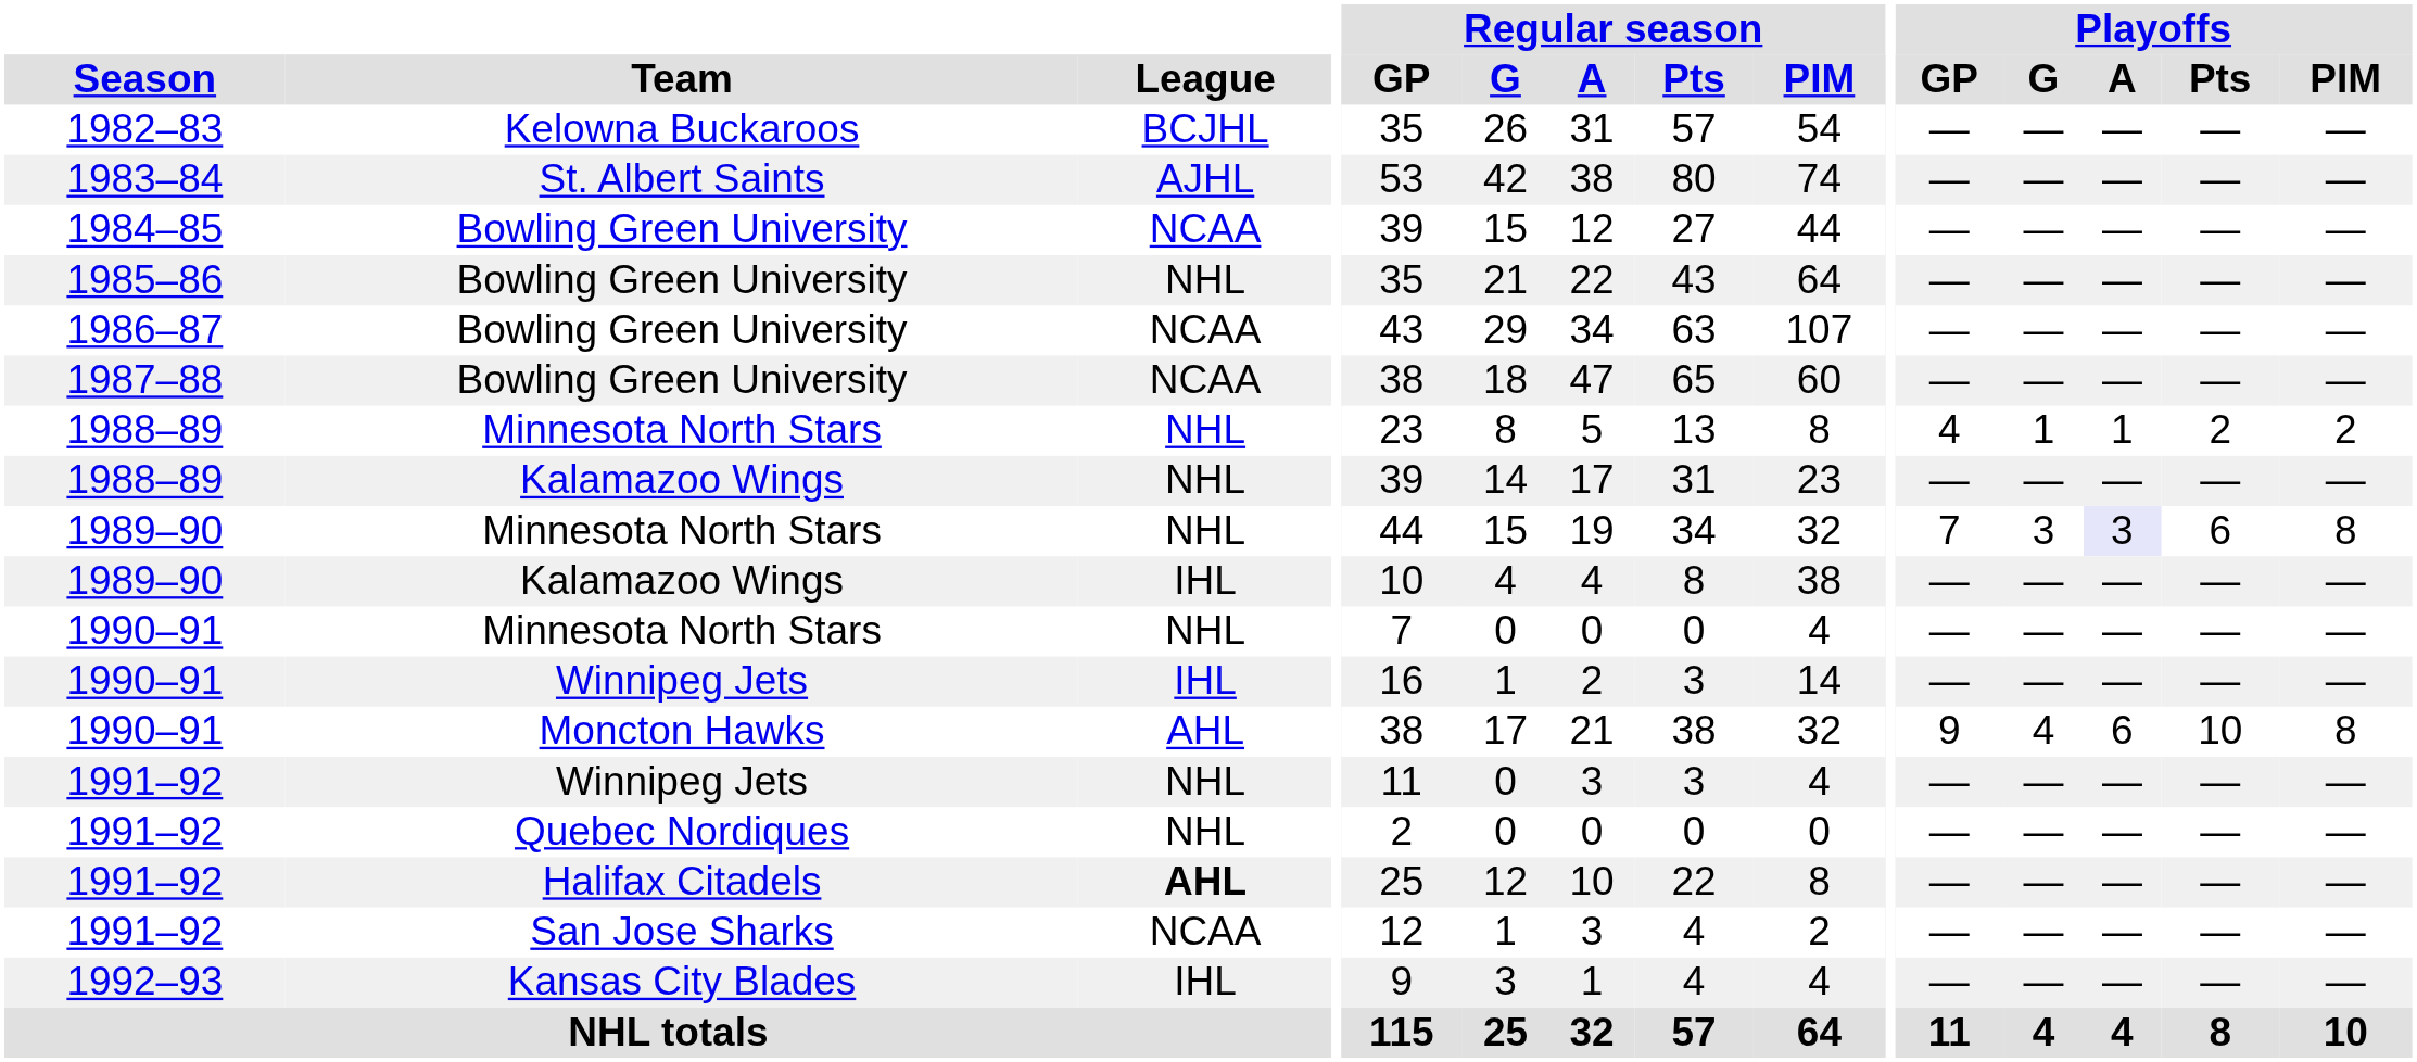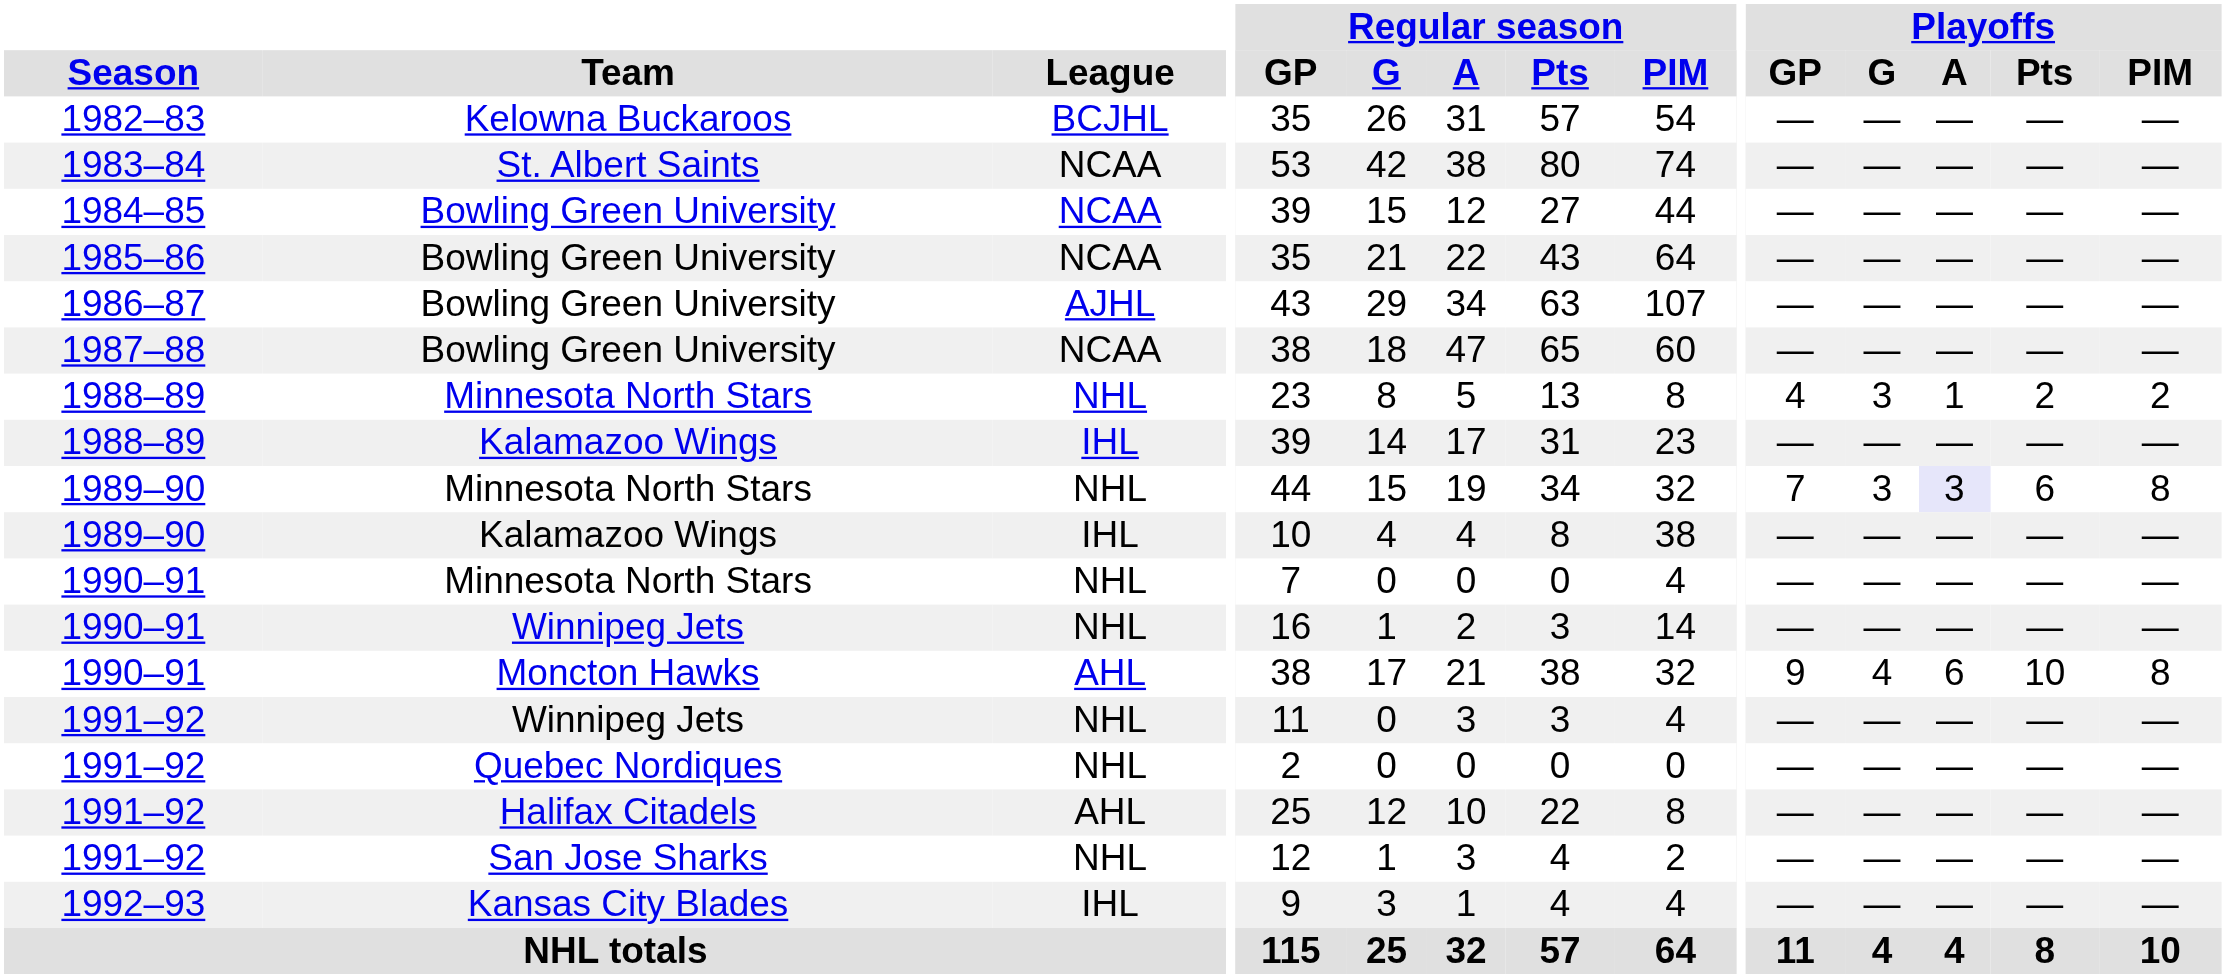 <table border="0" cellpadding="1" cellspacing="0" style="text-align:center; width:60em">
 <tr bgcolor="#e0e0e0">
 <th colspan="3" bgcolor="#ffffff"></th>
 <th rowspan="99" bgcolor="#ffffff"></th>
 <th colspan="5"><a href='#'>Regular season</a></th>
 <th rowspan="99" bgcolor="#ffffff"></th>
 <th colspan="5"><a href='#'>Playoffs</a></th>
 </tr>
 <tr bgcolor="#e0e0e0">
 <th><a href='#'>Season</a></th>
 <th>Team</th>
 <th>League</th>
 <th>GP</th>
 <th><a href='#'>G</a></th>
 <th><a href='#'>A</a></th>
 <th><a href='#'>Pts</a></th>
 <th><a href='#'>PIM</a></th>
 <th>GP</th>
 <th>G</th>
 <th>A</th>
 <th>Pts</th>
 <th>PIM</th>
 </tr>
 <tr>
 <td><a href='#'>1982–83</a></td>
 <td><a href='#'>Kelowna Buckaroos</a></td>
 <td><a href='#'>BCJHL</a></td>
 <td>35</td>
 <td>26</td>
 <td>31</td>
 <td>57</td>
 <td>54</td>
 <td>—</td>
 <td>—</td>
 <td>—</td>
 <td>—</td>
 <td>—</td>
 </tr>
 <tr bgcolor="#f0f0f0">
 <td><a href='#'>1983–84</a></td>
 <td><a href='#'>St. Albert Saints</a></td>
-<td><a href='#'>AJHL</a></td>
+<td>NCAA</td>
 <td>53</td>
 <td>42</td>
 <td>38</td>
 <td>80</td>
 <td>74</td>
 <td>—</td>
 <td>—</td>
 <td>—</td>
 <td>—</td>
 <td>—</td>
 </tr>
 <tr>
 <td><a href='#'>1984–85</a></td>
 <td><a href='#'>Bowling Green University</a></td>
 <td><a href='#'>NCAA</a></td>
 <td>39</td>
 <td>15</td>
 <td>12</td>
 <td>27</td>
 <td>44</td>
 <td>—</td>
 <td>—</td>
 <td>—</td>
 <td>—</td>
 <td>—</td>
 </tr>
 <tr bgcolor="#f0f0f0">
 <td><a href='#'>1985–86</a></td>
 <td>Bowling Green University</td>
-<td>NHL</td>
+<td>NCAA</td>
 <td>35</td>
 <td>21</td>
 <td>22</td>
 <td>43</td>
 <td>64</td>
 <td>—</td>
 <td>—</td>
 <td>—</td>
 <td>—</td>
 <td>—</td>
 </tr>
 <tr>
 <td><a href='#'>1986–87</a></td>
 <td>Bowling Green University</td>
-<td>NCAA</td>
+<td><a href='#'>AJHL</a></td>
 <td>43</td>
 <td>29</td>
 <td>34</td>
 <td>63</td>
 <td>107</td>
 <td>—</td>
 <td>—</td>
 <td>—</td>
 <td>—</td>
 <td>—</td>
 </tr>
 <tr bgcolor="#f0f0f0">
 <td><a href='#'>1987–88</a></td>
 <td>Bowling Green University</td>
 <td>NCAA</td>
 <td>38</td>
 <td>18</td>
 <td>47</td>
 <td>65</td>
 <td>60</td>
 <td>—</td>
 <td>—</td>
 <td>—</td>
 <td>—</td>
 <td>—</td>
 </tr>
 <tr>
 <td><a href='#'>1988–89</a></td>
 <td><a href='#'>Minnesota North Stars</a></td>
 <td><a href='#'>NHL</a></td>
 <td>23</td>
 <td>8</td>
 <td>5</td>
 <td>13</td>
 <td>8</td>
 <td>4</td>
-<td>1</td>
+<td>3</td>
 <td>1</td>
 <td>2</td>
 <td>2</td>
 </tr>
 <tr bgcolor="#f0f0f0">
 <td><a href='#'>1988–89</a></td>
 <td><a href='#'>Kalamazoo Wings</a></td>
-<td>NHL</td>
+<td><a href='#'>IHL</a></td>
 <td>39</td>
 <td>14</td>
 <td>17</td>
 <td>31</td>
 <td>23</td>
 <td>—</td>
 <td>—</td>
 <td>—</td>
 <td>—</td>
 <td>—</td>
 </tr>
 <tr>
 <td><a href='#'>1989–90</a></td>
 <td>Minnesota North Stars</td>
 <td>NHL</td>
 <td>44</td>
 <td>15</td>
 <td>19</td>
 <td>34</td>
 <td>32</td>
 <td>7</td>
 <td>3</td>
 <td style="background: lavender;">3</td>
 <td>6</td>
 <td>8</td>
 </tr>
 <tr bgcolor="#f0f0f0">
 <td><a href='#'>1989–90</a></td>
 <td>Kalamazoo Wings</td>
 <td>IHL</td>
 <td>10</td>
 <td>4</td>
 <td>4</td>
 <td>8</td>
 <td>38</td>
 <td>—</td>
 <td>—</td>
 <td>—</td>
 <td>—</td>
 <td>—</td>
 </tr>
 <tr>
 <td><a href='#'>1990–91</a></td>
 <td>Minnesota North Stars</td>
 <td>NHL</td>
 <td>7</td>
 <td>0</td>
 <td>0</td>
 <td>0</td>
 <td>4</td>
 <td>—</td>
 <td>—</td>
 <td>—</td>
 <td>—</td>
 <td>—</td>
 </tr>
 <tr bgcolor="#f0f0f0">
 <td><a href='#'>1990–91</a></td>
 <td><a href='#'>Winnipeg Jets</a></td>
-<td><a href='#'>IHL</a></td>
+<td>NHL</td>
 <td>16</td>
 <td>1</td>
 <td>2</td>
 <td>3</td>
 <td>14</td>
 <td>—</td>
 <td>—</td>
 <td>—</td>
 <td>—</td>
 <td>—</td>
 </tr>
 <tr>
 <td><a href='#'>1990–91</a></td>
 <td><a href='#'>Moncton Hawks</a></td>
 <td><a href='#'>AHL</a></td>
 <td>38</td>
 <td>17</td>
 <td>21</td>
 <td>38</td>
 <td>32</td>
 <td>9</td>
 <td>4</td>
 <td>6</td>
 <td>10</td>
 <td>8</td>
 </tr>
 <tr bgcolor="#f0f0f0">
 <td><a href='#'>1991–92</a></td>
 <td>Winnipeg Jets</td>
 <td>NHL</td>
 <td>11</td>
 <td>0</td>
 <td>3</td>
 <td>3</td>
 <td>4</td>
 <td>—</td>
 <td>—</td>
 <td>—</td>
 <td>—</td>
 <td>—</td>
 </tr>
 <tr>
 <td><a href='#'>1991–92</a></td>
 <td><a href='#'>Quebec Nordiques</a></td>
 <td>NHL</td>
 <td>2</td>
 <td>0</td>
 <td>0</td>
 <td>0</td>
 <td>0</td>
 <td>—</td>
 <td>—</td>
 <td>—</td>
 <td>—</td>
 <td>—</td>
 </tr>
 <tr bgcolor="#f0f0f0">
 <td><a href='#'>1991–92</a></td>
 <td><a href='#'>Halifax Citadels</a></td>
-<td><strong>AHL</strong></td>
+<td>AHL</td>
 <td>25</td>
 <td>12</td>
 <td>10</td>
 <td>22</td>
 <td>8</td>
 <td>—</td>
 <td>—</td>
 <td>—</td>
 <td>—</td>
 <td>—</td>
 </tr>
 <tr>
 <td><a href='#'>1991–92</a></td>
 <td><a href='#'>San Jose Sharks</a></td>
-<td>NCAA</td>
+<td>NHL</td>
 <td>12</td>
 <td>1</td>
 <td>3</td>
 <td>4</td>
 <td>2</td>
 <td>—</td>
 <td>—</td>
 <td>—</td>
 <td>—</td>
 <td>—</td>
 </tr>
 <tr bgcolor="#f0f0f0">
 <td><a href='#'>1992–93</a></td>
 <td><a href='#'>Kansas City Blades</a></td>
 <td>IHL</td>
 <td>9</td>
 <td>3</td>
 <td>1</td>
 <td>4</td>
 <td>4</td>
 <td>—</td>
 <td>—</td>
 <td>—</td>
 <td>—</td>
 <td>—</td>
 </tr>
 <tr>
 </tr>
 <tr ALIGN="center" bgcolor="#e0e0e0">
 <th colspan="3">NHL totals</th>
 <th ALIGN="center">115</th>
 <th ALIGN="center">25</th>
 <th ALIGN="center">32</th>
 <th ALIGN="center">57</th>
 <th ALIGN="center">64</th>
 <th ALIGN="center">11</th>
 <th ALIGN="center">4</th>
 <th ALIGN="center">4</th>
 <th ALIGN="center">8</th>
 <th ALIGN="center">10</th>
 </tr>
 </table>
